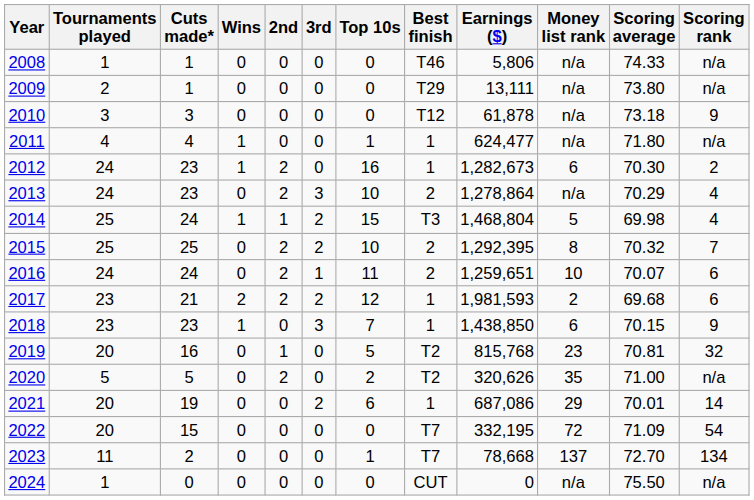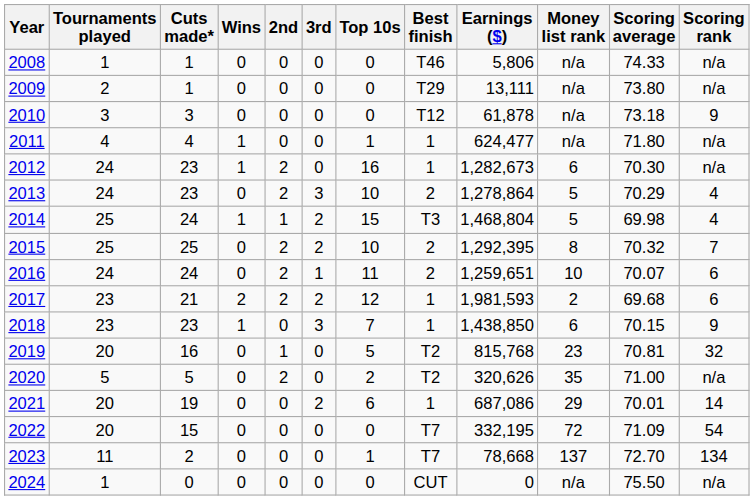 <table class="wikitable" style="text-align:center; font-size: 95%;">
 <tr>
 <th>Year</th>
 <th>Tournaments <br>played</th>
 <th>Cuts <br>made*</th>
 <th>Wins</th>
 <th>2nd</th>
 <th>3rd</th>
 <th>Top 10s</th>
 <th>Best <br>finish</th>
 <th>Earnings<br>(<a href='#'>$</a>)</th>
 <th>Money <br>list rank</th>
 <th>Scoring <br>average</th>
 <th>Scoring<br>rank</th>
 </tr>
 <tr>
 <td><a href='#'>2008</a></td>
 <td>1</td>
 <td>1</td>
 <td>0</td>
 <td>0</td>
 <td>0</td>
 <td>0</td>
 <td>T46</td>
 <td align="right">5,806</td>
 <td>n/a</td>
 <td>74.33</td>
 <td>n/a</td>
 </tr>
 <tr>
 <td><a href='#'>2009</a></td>
 <td>2</td>
 <td>1</td>
 <td>0</td>
 <td>0</td>
 <td>0</td>
 <td>0</td>
 <td>T29</td>
 <td align="right">13,111</td>
 <td>n/a</td>
 <td>73.80</td>
 <td>n/a</td>
 </tr>
 <tr>
 <td><a href='#'>2010</a></td>
 <td>3</td>
 <td>3</td>
 <td>0</td>
 <td>0</td>
 <td>0</td>
 <td>0</td>
 <td>T12</td>
 <td align="right">61,878</td>
 <td>n/a</td>
 <td>73.18</td>
 <td>9</td>
 </tr>
 <tr>
 <td><a href='#'>2011</a></td>
 <td>4</td>
 <td>4</td>
 <td>1</td>
 <td>0</td>
 <td>0</td>
 <td>1</td>
 <td>1</td>
 <td align="right">624,477</td>
 <td>n/a</td>
 <td>71.80</td>
 <td>n/a</td>
 </tr>
 <tr>
 <td><a href='#'>2012</a></td>
 <td>24</td>
 <td>23</td>
 <td>1</td>
 <td>2</td>
 <td>0</td>
 <td>16</td>
 <td>1</td>
 <td align="right">1,282,673</td>
 <td>6</td>
 <td>70.30</td>
-<td>2</td>
+<td>n/a</td>
 </tr>
 <tr>
 <td><a href='#'>2013</a></td>
 <td>24</td>
 <td>23</td>
 <td>0</td>
 <td>2</td>
 <td>3</td>
 <td>10</td>
 <td>2</td>
 <td align="right">1,278,864</td>
-<td>n/a</td>
+<td>5</td>
 <td>70.29</td>
 <td>4</td>
 </tr>
 <tr>
 <td><a href='#'>2014</a></td>
 <td>25</td>
 <td>24</td>
 <td>1</td>
 <td>1</td>
 <td>2</td>
 <td>15</td>
 <td>T3</td>
 <td align="right">1,468,804</td>
 <td>5</td>
 <td>69.98</td>
 <td>4</td>
 </tr>
 <tr>
 <td><a href='#'>2015</a></td>
 <td>25</td>
 <td>25</td>
 <td>0</td>
 <td>2</td>
 <td>2</td>
 <td>10</td>
 <td>2</td>
 <td align="right">1,292,395</td>
 <td>8</td>
 <td>70.32</td>
 <td>7</td>
 </tr>
 <tr>
 <td><a href='#'>2016</a></td>
 <td>24</td>
 <td>24</td>
 <td>0</td>
 <td>2</td>
 <td>1</td>
 <td>11</td>
 <td>2</td>
 <td align="right">1,259,651</td>
 <td>10</td>
 <td>70.07</td>
 <td>6</td>
 </tr>
 <tr>
 <td><a href='#'>2017</a></td>
 <td>23</td>
 <td>21</td>
 <td>2</td>
 <td>2</td>
 <td>2</td>
 <td>12</td>
 <td>1</td>
 <td align=right>1,981,593</td>
 <td>2</td>
 <td>69.68</td>
 <td>6</td>
 </tr>
 <tr>
 <td><a href='#'>2018</a></td>
 <td>23</td>
 <td>23</td>
 <td>1</td>
 <td>0</td>
 <td>3</td>
 <td>7</td>
 <td>1</td>
 <td align=right>1,438,850</td>
 <td>6</td>
 <td>70.15</td>
 <td>9</td>
 </tr>
 <tr>
 <td><a href='#'>2019</a></td>
 <td>20</td>
 <td>16</td>
 <td>0</td>
 <td>1</td>
 <td>0</td>
 <td>5</td>
 <td>T2</td>
 <td align=right>815,768</td>
 <td>23</td>
 <td>70.81</td>
 <td>32</td>
 </tr>
 <tr>
 <td><a href='#'>2020</a></td>
 <td>5</td>
 <td>5</td>
 <td>0</td>
 <td>2</td>
 <td>0</td>
 <td>2</td>
 <td>T2</td>
 <td align=right>320,626</td>
 <td>35</td>
 <td>71.00</td>
 <td>n/a</td>
 </tr>
 <tr>
 <td><a href='#'>2021</a></td>
 <td>20</td>
 <td>19</td>
 <td>0</td>
 <td>0</td>
 <td>2</td>
 <td>6</td>
 <td>1</td>
 <td align=right>687,086</td>
 <td>29</td>
 <td>70.01</td>
 <td>14</td>
 </tr>
 <tr>
 <td><a href='#'>2022</a></td>
 <td>20</td>
 <td>15</td>
 <td>0</td>
 <td>0</td>
 <td>0</td>
 <td>0</td>
 <td>T7</td>
 <td align=right>332,195</td>
 <td>72</td>
 <td>71.09</td>
 <td>54</td>
 </tr>
 <tr>
 <td><a href='#'>2023</a></td>
 <td>11</td>
 <td>2</td>
 <td>0</td>
 <td>0</td>
 <td>0</td>
 <td>1</td>
 <td>T7</td>
 <td align=right>78,668</td>
 <td>137</td>
 <td>72.70</td>
 <td>134</td>
 </tr>
 <tr>
 <td><a href='#'>2024</a></td>
 <td>1</td>
 <td>0</td>
 <td>0</td>
 <td>0</td>
 <td>0</td>
 <td>0</td>
 <td>CUT</td>
 <td align=right>0</td>
 <td>n/a</td>
 <td>75.50</td>
 <td>n/a</td>
 </tr>
 </table>
